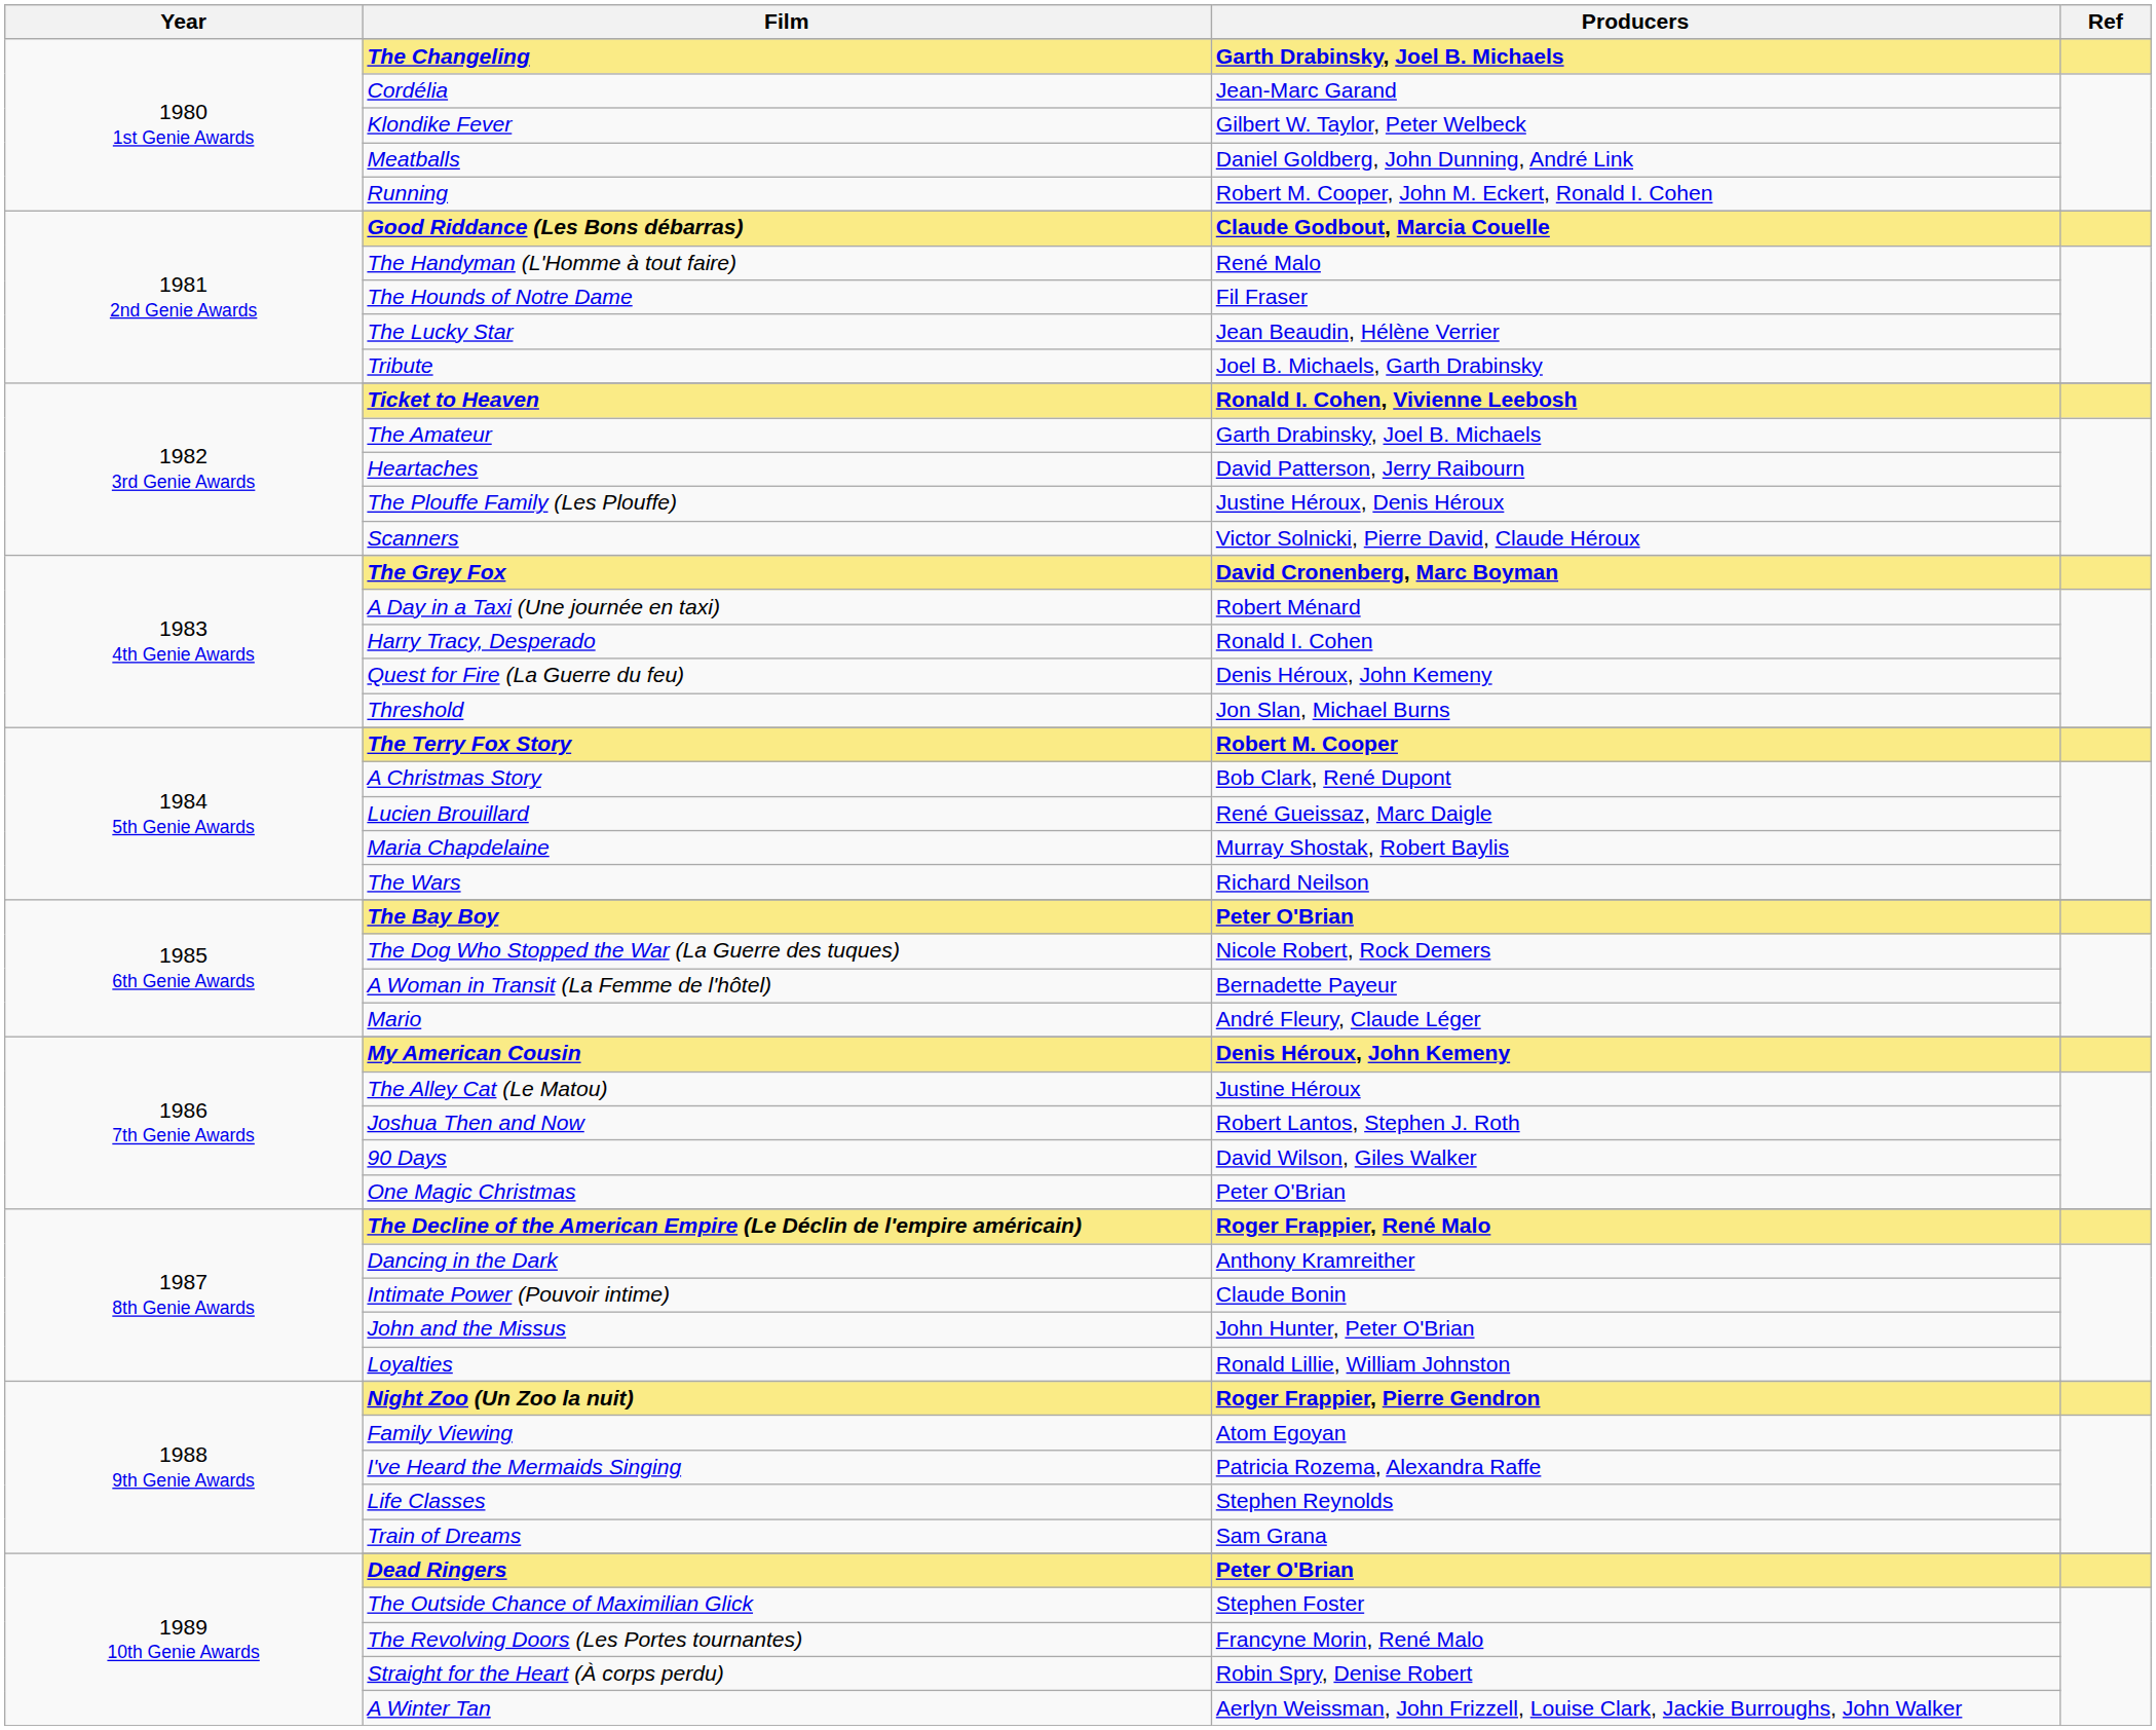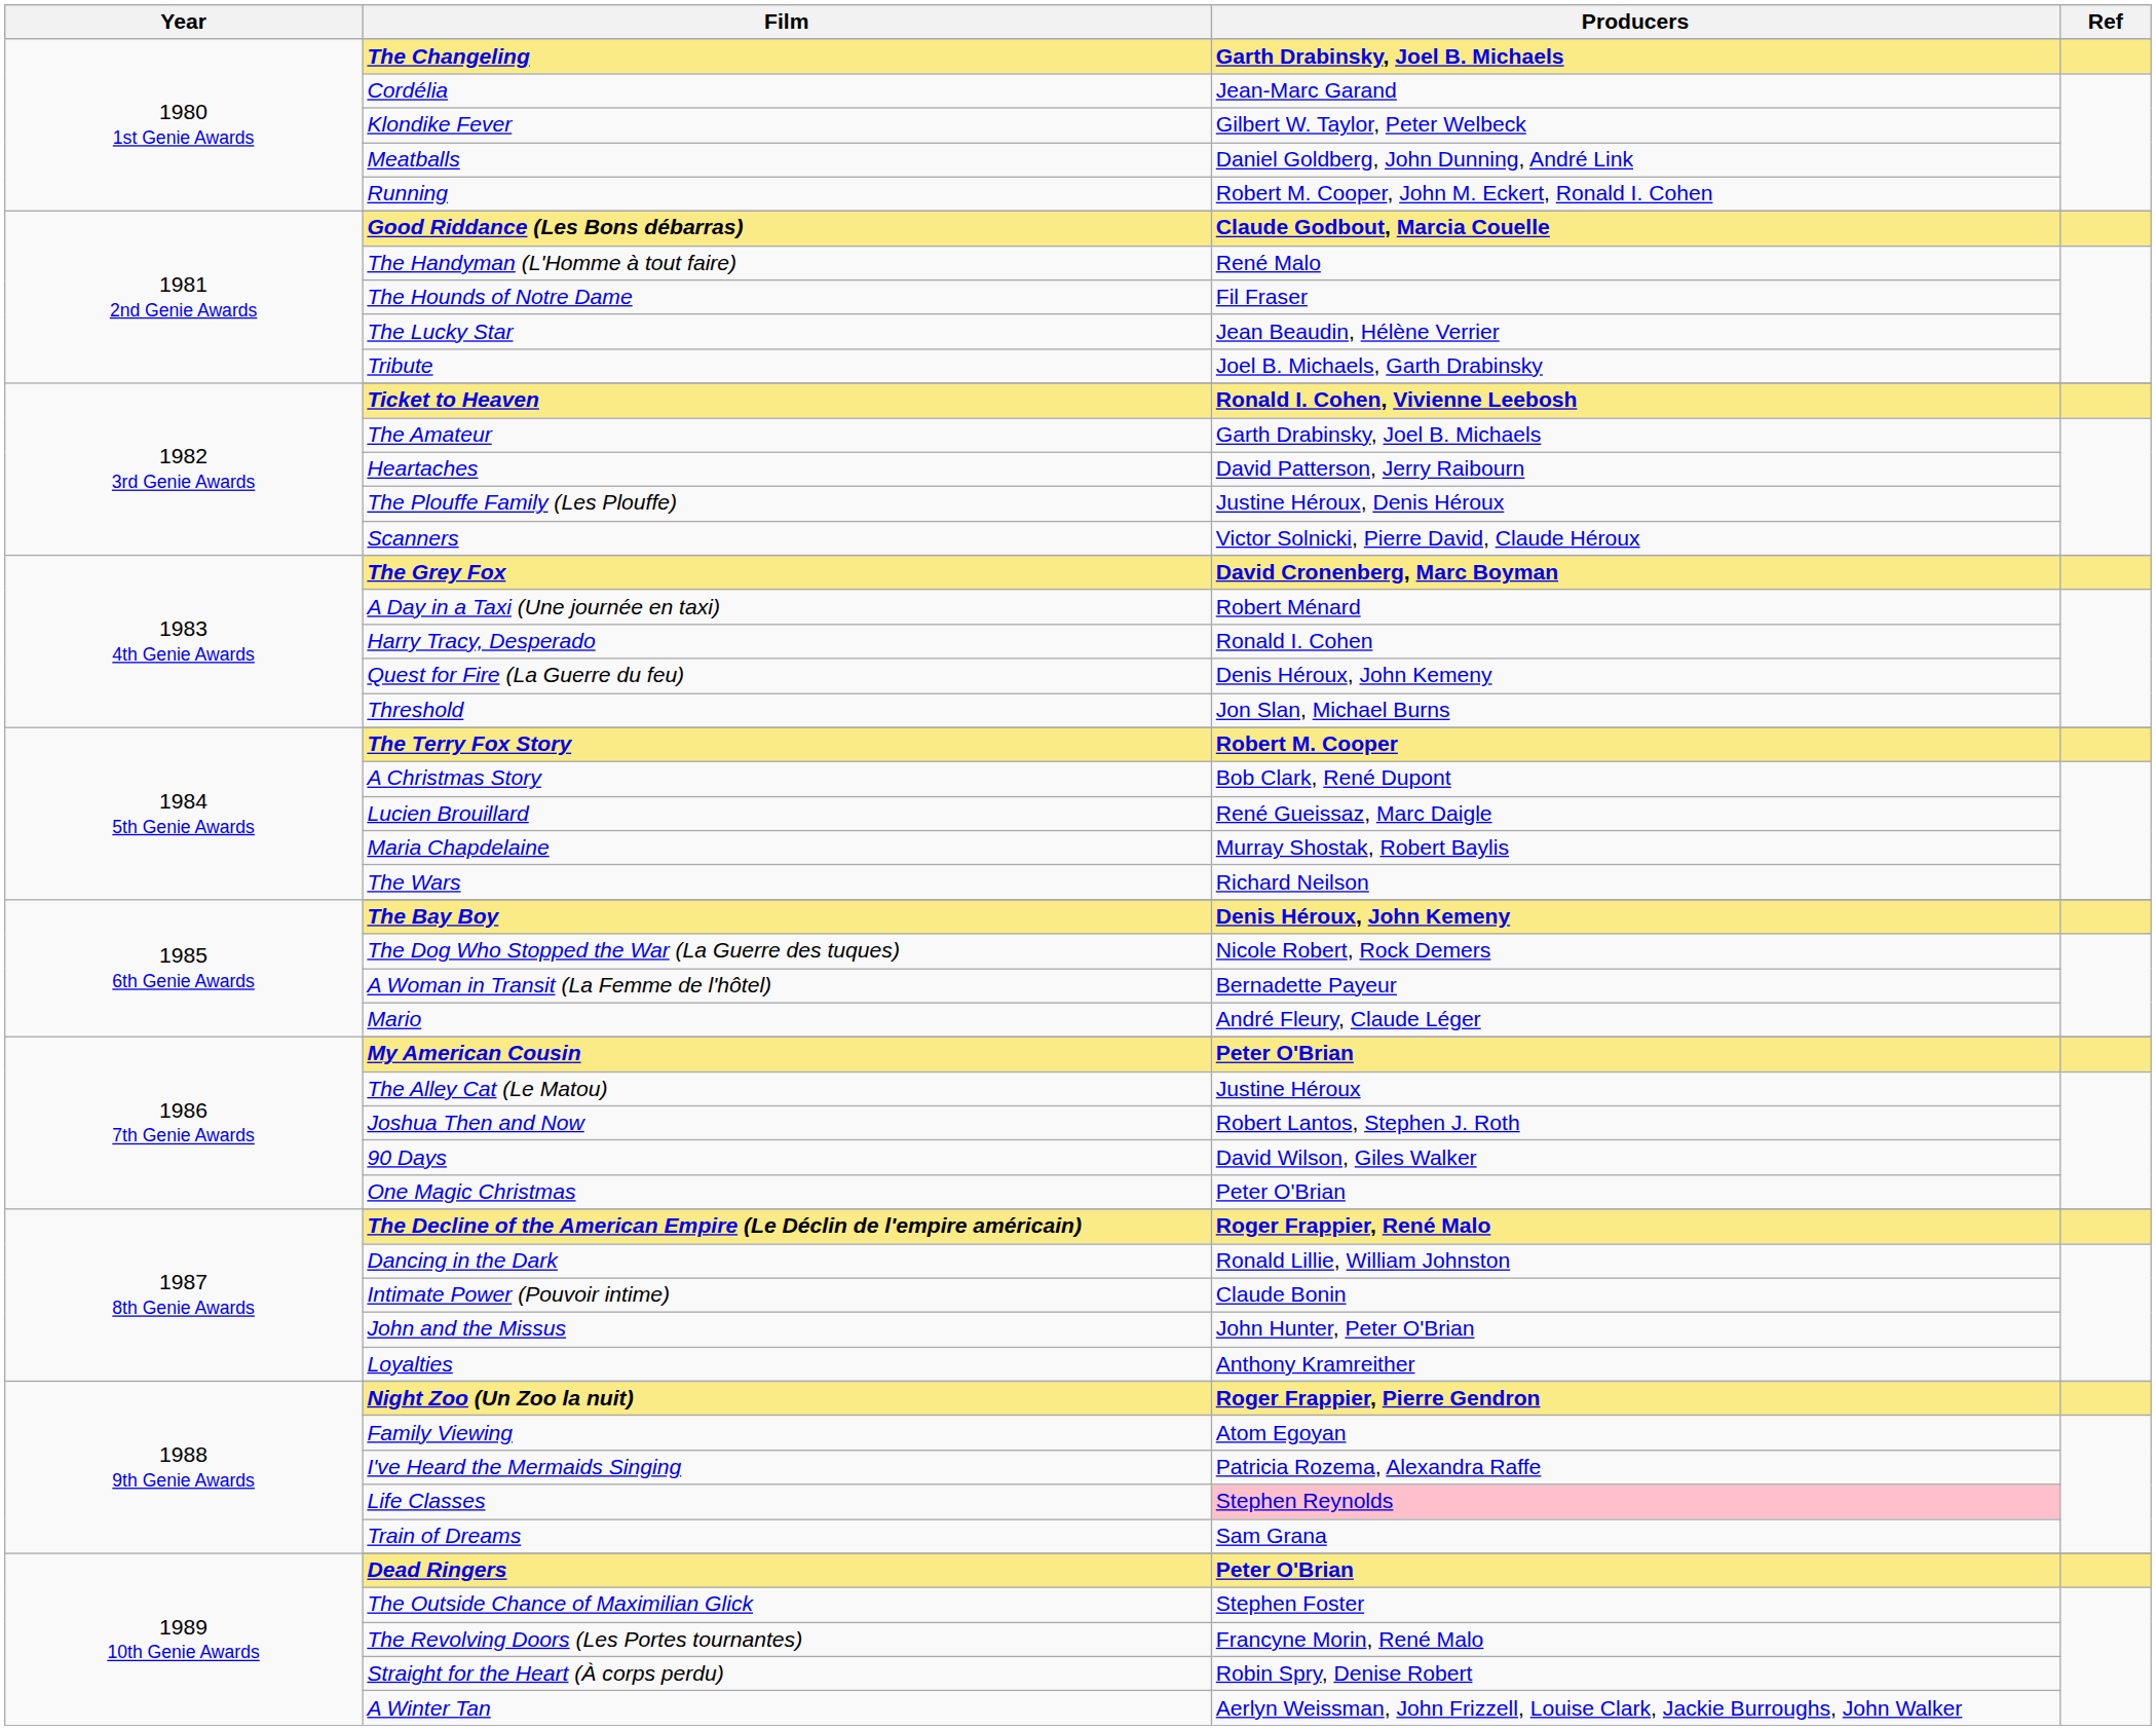 <table class="wikitable" style="width:100%;">
 <tr style="background:#bebebe;">
 <th style="width:8%;">Year</th>
 <th style="width:19%;">Film</th>
 <th style="width:19%;">Producers</th>
 <th style="width:2%;">Ref</th>
 </tr>
 <tr>
 <td rowspan="6" align="center">1980 <br> <small><a href='#'>1st Genie Awards</a></small></td>
 </tr>
 <tr style="background:#FAEB86">
 <td><strong><em><a href='#'>The Changeling</a></em></strong></td>
 <td><strong><a href='#'>Garth Drabinsky</a>, <a href='#'>Joel B. Michaels</a></strong></td>
 <td></td>
 </tr>
 <tr>
 <td><em><a href='#'>Cordélia</a></em></td>
 <td><a href='#'>Jean-Marc Garand</a></td>
 <td rowspan=4></td>
 </tr>
 <tr>
 <td><em><a href='#'>Klondike Fever</a></em></td>
 <td><a href='#'>Gilbert W. Taylor</a>, <a href='#'>Peter Welbeck</a></td>
 </tr>
 <tr>
 <td><em><a href='#'>Meatballs</a></em></td>
 <td><a href='#'>Daniel Goldberg</a>, <a href='#'>John Dunning</a>, <a href='#'>André Link</a></td>
 </tr>
 <tr>
 <td><em><a href='#'>Running</a></em></td>
 <td><a href='#'>Robert M. Cooper</a>, <a href='#'>John M. Eckert</a>, <a href='#'>Ronald I. Cohen</a></td>
 </tr>
 <tr>
 <td rowspan="6" align="center">1981 <br> <small><a href='#'>2nd Genie Awards</a></small></td>
 </tr>
 <tr style="background:#FAEB86">
 <td><strong><em><a href='#'>Good Riddance</a> (Les Bons débarras)</em></strong></td>
 <td><strong><a href='#'>Claude Godbout</a>, <a href='#'>Marcia Couelle</a></strong></td>
 <td></td>
 </tr>
 <tr>
 <td><em><a href='#'>The Handyman</a> (L'Homme à tout faire)</em></td>
 <td><a href='#'>René Malo</a></td>
 <td rowspan=4></td>
 </tr>
 <tr>
 <td><em><a href='#'>The Hounds of Notre Dame</a></em></td>
 <td><a href='#'>Fil Fraser</a></td>
 </tr>
 <tr>
 <td><em><a href='#'>The Lucky Star</a></em></td>
 <td><a href='#'>Jean Beaudin</a>, <a href='#'>Hélène Verrier</a></td>
 </tr>
 <tr>
 <td><em><a href='#'>Tribute</a></em></td>
 <td><a href='#'>Joel B. Michaels</a>, <a href='#'>Garth Drabinsky</a></td>
 </tr>
 <tr>
 <td rowspan="6" align="center">1982 <br> <small><a href='#'>3rd Genie Awards</a></small></td>
 </tr>
 <tr style="background:#FAEB86">
 <td><strong><em><a href='#'>Ticket to Heaven</a></em></strong></td>
 <td><strong><a href='#'>Ronald I. Cohen</a>, <a href='#'>Vivienne Leebosh</a></strong></td>
 <td></td>
 </tr>
 <tr>
 <td><em><a href='#'>The Amateur</a></em></td>
 <td><a href='#'>Garth Drabinsky</a>, <a href='#'>Joel B. Michaels</a></td>
 <td rowspan=4></td>
 </tr>
 <tr>
 <td><em><a href='#'>Heartaches</a></em></td>
 <td><a href='#'>David Patterson</a>, <a href='#'>Jerry Raibourn</a></td>
 </tr>
 <tr>
 <td><em><a href='#'>The Plouffe Family</a> (Les Plouffe)</em></td>
 <td><a href='#'>Justine Héroux</a>, <a href='#'>Denis Héroux</a></td>
 </tr>
 <tr>
 <td><em><a href='#'>Scanners</a></em></td>
 <td><a href='#'>Victor Solnicki</a>, <a href='#'>Pierre David</a>, <a href='#'>Claude Héroux</a></td>
 </tr>
 <tr>
 <td rowspan="6" align="center">1983 <br> <small><a href='#'>4th Genie Awards</a></small></td>
 </tr>
 <tr style="background:#FAEB86">
 <td><strong><em><a href='#'>The Grey Fox</a></em></strong></td>
 <td><strong><a href='#'>David Cronenberg</a>, <a href='#'>Marc Boyman</a></strong></td>
 <td></td>
 </tr>
 <tr>
 <td><em><a href='#'>A Day in a Taxi</a> (Une journée en taxi)</em></td>
 <td><a href='#'>Robert Ménard</a></td>
 <td rowspan=4></td>
 </tr>
 <tr>
 <td><em><a href='#'>Harry Tracy, Desperado</a></em></td>
 <td><a href='#'>Ronald I. Cohen</a></td>
 </tr>
 <tr>
 <td><em><a href='#'>Quest for Fire</a> (La Guerre du feu)</em></td>
 <td><a href='#'>Denis Héroux</a>, <a href='#'>John Kemeny</a></td>
 </tr>
 <tr>
 <td><em><a href='#'>Threshold</a></em></td>
 <td><a href='#'>Jon Slan</a>, <a href='#'>Michael Burns</a></td>
 </tr>
 <tr>
 <td rowspan="6" align="center">1984 <br> <small><a href='#'>5th Genie Awards</a></small></td>
 </tr>
 <tr style="background:#FAEB86">
 <td><strong><em><a href='#'>The Terry Fox Story</a></em></strong></td>
 <td><strong><a href='#'>Robert M. Cooper</a></strong></td>
 <td></td>
 </tr>
 <tr>
 <td><em><a href='#'>A Christmas Story</a></em></td>
 <td><a href='#'>Bob Clark</a>, <a href='#'>René Dupont</a></td>
 <td rowspan=4></td>
 </tr>
 <tr>
 <td><em><a href='#'>Lucien Brouillard</a></em></td>
 <td><a href='#'>René Gueissaz</a>, <a href='#'>Marc Daigle</a></td>
 </tr>
 <tr>
 <td><em><a href='#'>Maria Chapdelaine</a></em></td>
 <td><a href='#'>Murray Shostak</a>, <a href='#'>Robert Baylis</a></td>
 </tr>
 <tr>
 <td><em><a href='#'>The Wars</a></em></td>
 <td><a href='#'>Richard Neilson</a></td>
 </tr>
 <tr>
 <td rowspan="5" align="center">1985 <br> <small><a href='#'>6th Genie Awards</a></small></td>
 </tr>
 <tr style="background:#FAEB86">
 <td><strong><em><a href='#'>The Bay Boy</a></em></strong></td>
-<td><strong><a href='#'>Peter O'Brian</a></strong></td>
+<td><strong><a href='#'>Denis Héroux</a>, <a href='#'>John Kemeny</a></strong></td>
 <td></td>
 </tr>
 <tr>
 <td><em><a href='#'>The Dog Who Stopped the War</a> (La Guerre des tuques)</em></td>
 <td><a href='#'>Nicole Robert</a>, <a href='#'>Rock Demers</a></td>
 <td rowspan=3></td>
 </tr>
 <tr>
 <td><em><a href='#'>A Woman in Transit</a> (La Femme de l'hôtel)</em></td>
 <td><a href='#'>Bernadette Payeur</a></td>
 </tr>
 <tr>
 <td><em><a href='#'>Mario</a></em></td>
 <td><a href='#'>André Fleury</a>, <a href='#'>Claude Léger</a></td>
 </tr>
 <tr>
 <td rowspan="6" align="center">1986 <br> <small><a href='#'>7th Genie Awards</a></small></td>
 </tr>
 <tr style="background:#FAEB86">
 <td><strong><em><a href='#'>My American Cousin</a></em></strong></td>
-<td><strong><a href='#'>Denis Héroux</a>, <a href='#'>John Kemeny</a></strong></td>
+<td><strong><a href='#'>Peter O'Brian</a></strong></td>
 <td></td>
 </tr>
 <tr>
 <td><em><a href='#'>The Alley Cat</a> (Le Matou)</em></td>
 <td><a href='#'>Justine Héroux</a></td>
 <td rowspan=4></td>
 </tr>
 <tr>
 <td><em><a href='#'>Joshua Then and Now</a></em></td>
 <td><a href='#'>Robert Lantos</a>, <a href='#'>Stephen J. Roth</a></td>
 </tr>
 <tr>
 <td><em><a href='#'>90 Days</a></em></td>
 <td><a href='#'>David Wilson</a>, <a href='#'>Giles Walker</a></td>
 </tr>
 <tr>
 <td><em><a href='#'>One Magic Christmas</a></em></td>
 <td><a href='#'>Peter O'Brian</a></td>
 </tr>
 <tr>
 <td rowspan="6" align="center">1987 <br> <small><a href='#'>8th Genie Awards</a></small></td>
 </tr>
 <tr style="background:#FAEB86">
 <td><strong><em><a href='#'>The Decline of the American Empire</a> (Le Déclin de l'empire américain)</em></strong></td>
 <td><strong><a href='#'>Roger Frappier</a>, <a href='#'>René Malo</a></strong></td>
 <td></td>
 </tr>
 <tr>
 <td><em><a href='#'>Dancing in the Dark</a></em></td>
-<td><a href='#'>Anthony Kramreither</a></td>
+<td><a href='#'>Ronald Lillie</a>, <a href='#'>William Johnston</a></td>
 <td rowspan=4></td>
 </tr>
 <tr>
 <td><em><a href='#'>Intimate Power</a> (Pouvoir intime)</em></td>
 <td><a href='#'>Claude Bonin</a></td>
 </tr>
 <tr>
 <td><em><a href='#'>John and the Missus</a></em></td>
 <td><a href='#'>John Hunter</a>, <a href='#'>Peter O'Brian</a></td>
 </tr>
 <tr>
 <td><em><a href='#'>Loyalties</a></em></td>
-<td><a href='#'>Ronald Lillie</a>, <a href='#'>William Johnston</a></td>
+<td><a href='#'>Anthony Kramreither</a></td>
 </tr>
 <tr>
 <td rowspan="6" align="center">1988 <br> <small><a href='#'>9th Genie Awards</a></small></td>
 </tr>
 <tr style="background:#FAEB86">
 <td><strong><em><a href='#'>Night Zoo</a> (Un Zoo la nuit)</em></strong></td>
 <td><strong><a href='#'>Roger Frappier</a>, <a href='#'>Pierre Gendron</a></strong></td>
 <td></td>
 </tr>
 <tr>
 <td><em><a href='#'>Family Viewing</a></em></td>
 <td><a href='#'>Atom Egoyan</a></td>
 <td rowspan=4></td>
 </tr>
 <tr>
 <td><em><a href='#'>I've Heard the Mermaids Singing</a></em></td>
 <td><a href='#'>Patricia Rozema</a>, <a href='#'>Alexandra Raffe</a></td>
 </tr>
 <tr>
 <td><em><a href='#'>Life Classes</a></em></td>
-<td><a href='#'>Stephen Reynolds</a></td>
+<td style="background: pink;"><a href='#'>Stephen Reynolds</a></td>
 </tr>
 <tr>
 <td><em><a href='#'>Train of Dreams</a></em></td>
 <td><a href='#'>Sam Grana</a></td>
 </tr>
 <tr>
 <td rowspan="6" align="center">1989 <br> <small><a href='#'>10th Genie Awards</a></small></td>
 </tr>
 <tr style="background:#FAEB86">
 <td><strong><em><a href='#'>Dead Ringers</a></em></strong></td>
 <td><strong><a href='#'>Peter O'Brian</a></strong></td>
 <td></td>
 </tr>
 <tr>
 <td><em><a href='#'>The Outside Chance of Maximilian Glick</a></em></td>
 <td><a href='#'>Stephen Foster</a></td>
 <td rowspan=4></td>
 </tr>
 <tr>
 <td><em><a href='#'>The Revolving Doors</a> (Les Portes tournantes)</em></td>
 <td><a href='#'>Francyne Morin</a>, <a href='#'>René Malo</a></td>
 </tr>
 <tr>
 <td><em><a href='#'>Straight for the Heart</a> (À corps perdu)</em></td>
 <td><a href='#'>Robin Spry</a>, <a href='#'>Denise Robert</a></td>
 </tr>
 <tr>
 <td><em><a href='#'>A Winter Tan</a></em></td>
 <td><a href='#'>Aerlyn Weissman</a>, <a href='#'>John Frizzell</a>, <a href='#'>Louise Clark</a>, <a href='#'>Jackie Burroughs</a>, <a href='#'>John Walker</a></td>
 </tr>
 </table>
